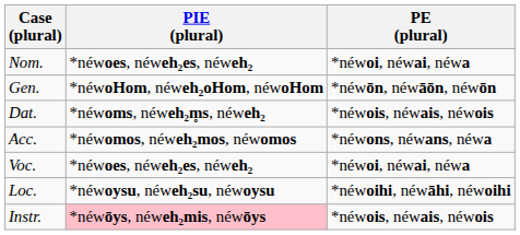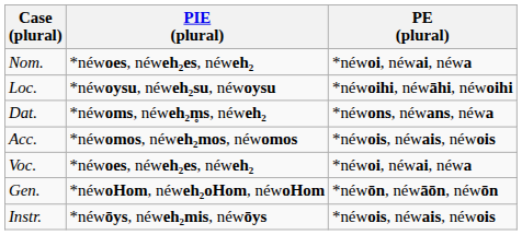 <table class="wikitable sortable">
 <tr>
 <th>Case<br>(plural)</th>
 <th><a href='#'>PIE</a><br>(plural)</th>
 <th>PE<br>(plural)</th>
 </tr>
 <tr>
 <td><em>Nom.</em></td>
 <td>*néw<strong>oes</strong>, néw<strong>eh₂es</strong>, néw<strong>eh₂</strong></td>
 <td>*néw<strong>oi</strong>, néw<strong>ai</strong>, néw<strong>a</strong></td>
 </tr>
 <tr>
-<td><em>Gen.</em></td>
-<td>*néw<strong>oHom</strong>, néw<strong>eh₂oHom</strong>, néw<strong>oHom</strong></td>
-<td>*néw<strong>ōn</strong>, néw<strong>āōn</strong>, néw<strong>ōn</strong></td>
+<td><em>Loc.</em></td>
+<td>*néw<strong>oysu</strong>, néw<strong>eh₂su</strong>, néw<strong>oysu</strong></td>
+<td>*néw<strong>oihi</strong>, néw<strong>āhi</strong>, néw<strong>oihi</strong></td>
 </tr>
 <tr>
 <td><em>Dat.</em></td>
 <td>*néw<strong>oms</strong>, néw<strong>eh₂m̥s</strong>, néw<strong>eh₂</strong></td>
-<td>*néw<strong>ois</strong>, néw<strong>ais</strong>, néw<strong>ois</strong></td>
+<td>*néw<strong>ons</strong>, néw<strong>ans</strong>, néw<strong>a</strong></td>
 </tr>
 <tr>
 <td><em>Acc.</em></td>
 <td>*néw<strong>omos</strong>, néw<strong>eh₂mos</strong>, néw<strong>omos</strong></td>
-<td>*néw<strong>ons</strong>, néw<strong>ans</strong>, néw<strong>a</strong></td>
+<td>*néw<strong>ois</strong>, néw<strong>ais</strong>, néw<strong>ois</strong></td>
 </tr>
 <tr>
 <td><em>Voc.</em></td>
 <td>*néw<strong>oes</strong>, néw<strong>eh₂es</strong>, néw<strong>eh₂</strong></td>
 <td>*néw<strong>oi</strong>, néw<strong>ai</strong>, néw<strong>a</strong></td>
 </tr>
 <tr>
-<td><em>Loc.</em></td>
-<td>*néw<strong>oysu</strong>, néw<strong>eh₂su</strong>, néw<strong>oysu</strong></td>
-<td>*néw<strong>oihi</strong>, néw<strong>āhi</strong>, néw<strong>oihi</strong></td>
+<td><em>Gen.</em></td>
+<td>*néw<strong>oHom</strong>, néw<strong>eh₂oHom</strong>, néw<strong>oHom</strong></td>
+<td>*néw<strong>ōn</strong>, néw<strong>āōn</strong>, néw<strong>ōn</strong></td>
 </tr>
 <tr>
 <td><em>Instr.</em></td>
-<td style="background: pink;">*néw<strong>ōys</strong>, néw<strong>eh₂mis</strong>, néw<strong>ōys</strong></td>
+<td>*néw<strong>ōys</strong>, néw<strong>eh₂mis</strong>, néw<strong>ōys</strong></td>
 <td>*néw<strong>ois</strong>, néw<strong>ais</strong>, néw<strong>ois</strong></td>
 </tr>
 </table>
